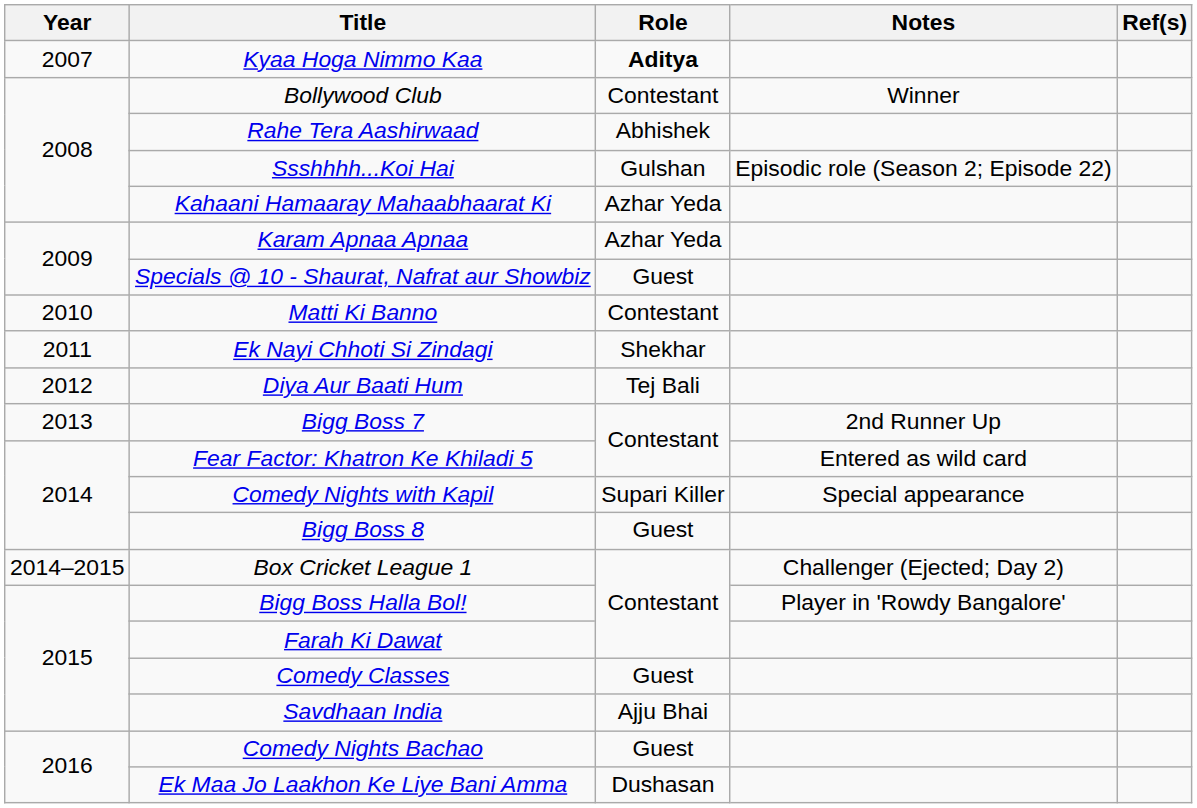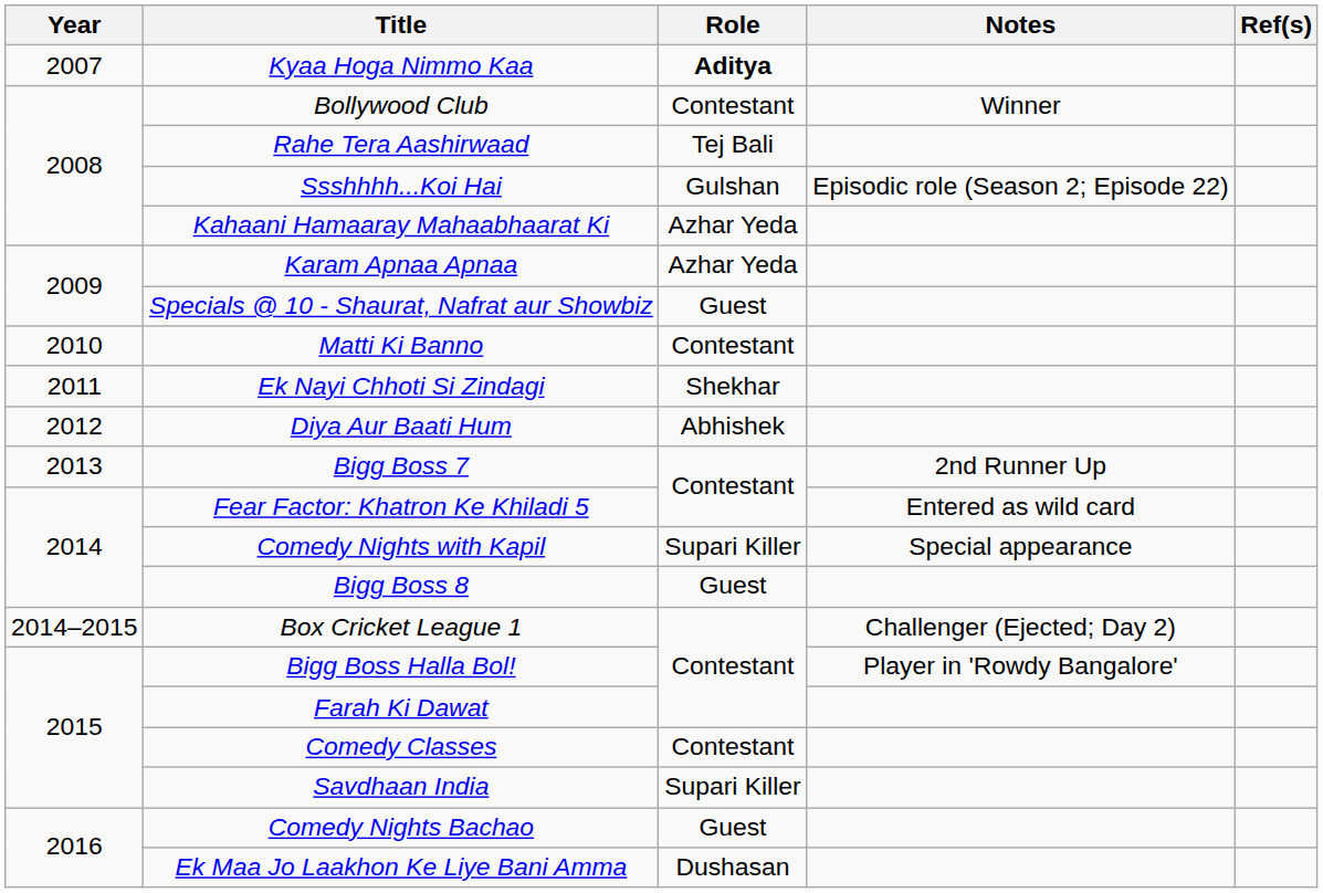 <table class="wikitable" style="text-align:center;">
 <tr>
 <th>Year</th>
 <th>Title</th>
 <th>Role</th>
 <th>Notes</th>
 <th>Ref(s)</th>
 </tr>
 <tr>
 <td>2007</td>
 <td><em><a href='#'>Kyaa Hoga Nimmo Kaa</a></em></td>
 <td><strong>Aditya</strong></td>
 <td></td>
 <td></td>
 </tr>
 <tr>
 <td rowspan="4">2008</td>
 <td><em>Bollywood Club</em></td>
 <td>Contestant</td>
 <td>Winner</td>
 <td style="text-align:center;"></td>
 </tr>
 <tr>
 <td><em><a href='#'>Rahe Tera Aashirwaad</a></em></td>
-<td>Abhishek</td>
+<td>Tej Bali</td>
 <td></td>
 <td></td>
 </tr>
 <tr>
 <td><em><a href='#'>Ssshhhh...Koi Hai</a></em></td>
 <td>Gulshan</td>
 <td>Episodic role (Season 2; Episode 22)</td>
 <td></td>
 </tr>
 <tr>
 <td><em><a href='#'>Kahaani Hamaaray Mahaabhaarat Ki</a></em></td>
 <td>Azhar Yeda</td>
 <td></td>
 <td></td>
 </tr>
 <tr>
 <td rowspan="2">2009</td>
 <td><em><a href='#'>Karam Apnaa Apnaa</a></em></td>
 <td>Azhar Yeda</td>
 <td></td>
 <td></td>
 </tr>
 <tr>
 <td><em><a href='#'>Specials @ 10 - Shaurat, Nafrat aur Showbiz</a></em></td>
 <td>Guest</td>
 <td></td>
 <td></td>
 </tr>
 <tr>
 <td>2010</td>
 <td><em><a href='#'>Matti Ki Banno</a></em></td>
 <td>Contestant</td>
 <td></td>
 <td></td>
 </tr>
 <tr>
 <td>2011</td>
 <td><em><a href='#'>Ek Nayi Chhoti Si Zindagi</a></em></td>
 <td>Shekhar</td>
 <td></td>
 <td></td>
 </tr>
 <tr>
 <td>2012</td>
 <td><em><a href='#'>Diya Aur Baati Hum</a></em></td>
-<td>Tej Bali</td>
+<td>Abhishek</td>
 <td></td>
 <td></td>
 </tr>
 <tr>
 <td>2013</td>
 <td><em><a href='#'>Bigg Boss 7</a></em></td>
 <td rowspan="2">Contestant</td>
 <td>2nd Runner Up</td>
 <td></td>
 </tr>
 <tr>
 <td rowspan="3">2014</td>
 <td><em><a href='#'>Fear Factor: Khatron Ke Khiladi 5</a></em></td>
 <td>Entered as wild card</td>
 <td></td>
 </tr>
 <tr>
 <td><em><a href='#'>Comedy Nights with Kapil</a></em></td>
 <td>Supari Killer</td>
 <td>Special appearance</td>
 <td></td>
 </tr>
 <tr>
 <td><em><a href='#'>Bigg Boss 8</a></em></td>
 <td>Guest</td>
 <td></td>
 <td></td>
 </tr>
 <tr>
 <td>2014–2015</td>
 <td><em>Box Cricket League 1</em></td>
 <td rowspan="3">Contestant</td>
 <td>Challenger (Ejected; Day 2)</td>
 <td></td>
 </tr>
 <tr>
 <td rowspan="4">2015</td>
 <td><em><a href='#'>Bigg Boss Halla Bol!</a></em></td>
 <td>Player in 'Rowdy Bangalore'</td>
 <td></td>
 </tr>
 <tr>
 <td><em><a href='#'>Farah Ki Dawat</a></em></td>
 <td></td>
 <td></td>
 </tr>
 <tr>
 <td><em><a href='#'>Comedy Classes</a></em></td>
-<td>Guest</td>
+<td>Contestant</td>
 <td></td>
 <td></td>
 </tr>
 <tr>
 <td><em><a href='#'>Savdhaan India</a></em></td>
-<td>Ajju Bhai</td>
+<td>Supari Killer</td>
 <td></td>
 <td></td>
 </tr>
 <tr>
 <td rowspan="2">2016</td>
 <td><em><a href='#'>Comedy Nights Bachao</a></em></td>
 <td>Guest</td>
 <td></td>
 <td></td>
 </tr>
 <tr>
 <td><em><a href='#'>Ek Maa Jo Laakhon Ke Liye Bani Amma</a></em></td>
 <td>Dushasan</td>
 <td></td>
 <td></td>
 </tr>
 </table>
